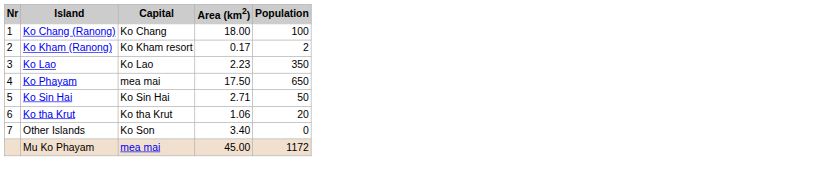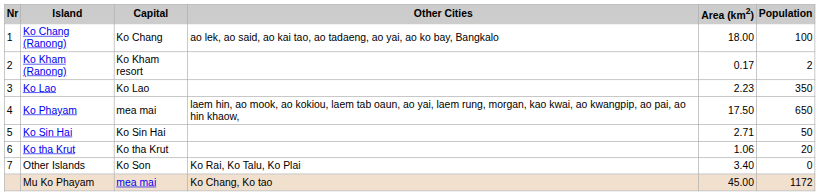 <table class="wikitable sortable">
 <tr>
 <th style="background: #CCC;">Nr</th>
 <th style="background: #CCC;" class="unsortable">Island</th>
 <th style="background: #CCC;" class="unsortable">Capital</th>
+<th style="background: #CCC;" class="unsortable">Other Cities</th>
 <th style="background: #CCC;">Area (km<sup>2</sup>)</th>
 <th style="background: #CCC;">Population</th>
 </tr>
 <tr style="background:#FFF;">
 <td>1</td>
 <td><a href='#'>Ko Chang (Ranong)</a></td>
 <td>Ko Chang</td>
+<td>ao lek, ao said, ao kai tao, ao tadaeng, ao yai, ao ko bay, Bangkalo</td>
 <td align="right">18.00</td>
 <td align="right">100</td>
 </tr>
 <tr style="background:#FFF;">
 <td>2</td>
 <td><a href='#'>Ko Kham (Ranong)</a></td>
 <td>Ko Kham resort</td>
+<td></td>
 <td align="right">0.17</td>
 <td align="right">2</td>
 </tr>
 <tr style="background:#FFF;">
 <td>3</td>
 <td><a href='#'>Ko Lao</a></td>
 <td>Ko Lao</td>
+<td></td>
 <td align="right">2.23</td>
 <td align="right">350</td>
 </tr>
 <tr style="background:#FFF;">
 <td>4</td>
 <td><a href='#'>Ko Phayam</a></td>
 <td>mea mai</td>
+<td>laem hin, ao mook, ao kokiou, laem tab oaun, ao yai, laem rung, morgan, kao kwai, ao kwangpip, ao pai, ao hin khaow,</td>
 <td align="right">17.50</td>
 <td align="right">650</td>
 </tr>
 <tr style="background:#FFF;">
 <td>5</td>
 <td><a href='#'>Ko Sin Hai</a></td>
 <td>Ko Sin Hai</td>
+<td></td>
 <td align="right">2.71</td>
 <td align="right">50</td>
 </tr>
 <tr style="background:#FFF;">
 <td>6</td>
 <td><a href='#'>Ko tha Krut</a></td>
 <td>Ko tha Krut</td>
+<td></td>
 <td align="right">1.06</td>
 <td align="right">20</td>
 </tr>
 <tr style="background:#FFF;">
 <td>7</td>
 <td>Other Islands</td>
 <td>Ko Son</td>
+<td>Ko Rai, Ko Talu, Ko Plai</td>
 <td align="right">3.40</td>
 <td align="right">0</td>
 </tr>
 <tr style="background:#F2E0CE;" | class="sortbottom">
 <td> </td>
 <td>Mu Ko Phayam</td>
 <td><a href='#'>mea mai</a></td>
+<td>Ko Chang, Ko tao</td>
 <td align="right">45.00</td>
 <td align="right">1172</td>
 </tr>
 </table>
